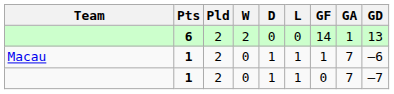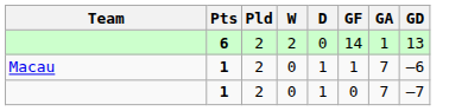 <table class="wikitable" style="text-align: center;">
 <tr>
 <th width=165>Team</th>
 <th width=20>Pts</th>
 <th width=20>Pld</th>
 <th width=20>W</th>
 <th width=20>D</th>
-<th width=20>L</th>
 <th width=20>GF</th>
 <th width=20>GA</th>
 <th width=20>GD</th>
 </tr>
 <tr style="background:#ccffcc;">
 <td style="text-align:left;"></td>
 <td><strong>6</strong></td>
 <td>2</td>
 <td>2</td>
-<td>0</td>
 <td>0</td>
 <td>14</td>
 <td>1</td>
 <td>13</td>
 </tr>
 <tr>
 <td style="text-align:left;"> <a href='#'>Macau</a></td>
 <td><strong>1</strong></td>
 <td>2</td>
 <td>0</td>
 <td>1</td>
 <td>1</td>
-<td>1</td>
 <td>7</td>
 <td>–6</td>
 </tr>
 <tr>
 <td style="text-align:left;"></td>
 <td><strong>1</strong></td>
 <td>2</td>
 <td>0</td>
 <td>1</td>
-<td>1</td>
 <td>0</td>
 <td>7</td>
 <td>–7</td>
 </tr>
 </table>
